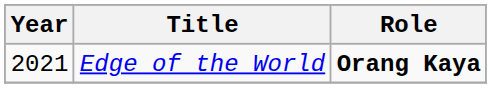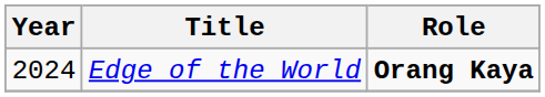 <table class="wikitable">
 <tr>
 <th>Year</th>
 <th>Title</th>
 <th>Role</th>
 </tr>
 <tr>
-<td>2021</td>
+<td>2024</td>
 <td><em><a href='#'>Edge of the World</a></em></td>
 <td><strong>Orang Kaya</strong></td>
 </tr>
 <tr>
 </tr>
 </table>
